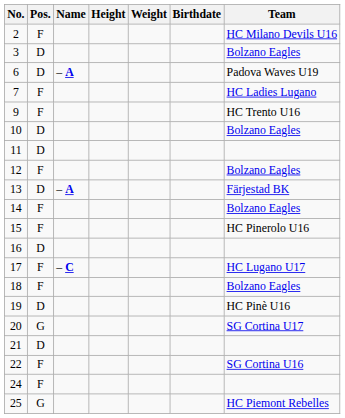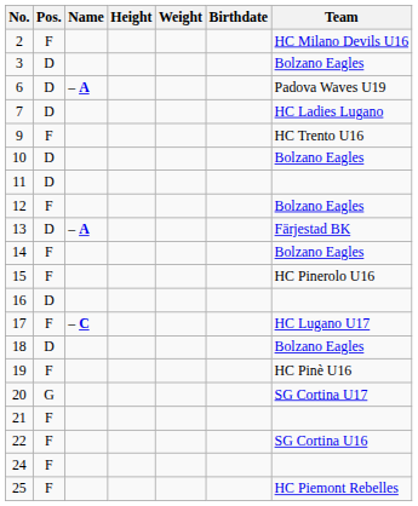 <table class="wikitable sortable" width="" style="font-size: 90%; text-align: center;">
 <tr>
 <th>No.</th>
 <th>Pos.</th>
 <th>Name</th>
 <th>Height</th>
 <th>Weight</th>
 <th>Birthdate</th>
 <th>Team</th>
 </tr>
 <tr>
 <td>2</td>
 <td>F</td>
 <td align=left></td>
 <td></td>
 <td></td>
 <td align=right></td>
 <td align=left> <a href='#'>HC Milano Devils U16</a></td>
 </tr>
 <tr>
 <td>3</td>
 <td>D</td>
 <td align=left></td>
 <td></td>
 <td></td>
 <td align=right></td>
 <td align=left> <a href='#'>Bolzano Eagles</a></td>
 </tr>
 <tr>
 <td>6</td>
 <td>D</td>
 <td align=left> – <a href='#'><strong>A</strong></a></td>
 <td></td>
 <td></td>
 <td align=right></td>
 <td align=left> Padova Waves U19</td>
 </tr>
 <tr>
 <td>7</td>
-<td>F</td>
+<td>D</td>
 <td align=left></td>
 <td></td>
 <td></td>
 <td align=right></td>
 <td align=left> <a href='#'>HC Ladies Lugano</a></td>
 </tr>
 <tr>
 <td>9</td>
 <td>F</td>
 <td align=left></td>
 <td></td>
 <td></td>
 <td align=right></td>
 <td align=left> HC Trento U16</td>
 </tr>
 <tr>
 <td>10</td>
 <td>D</td>
 <td align=left></td>
 <td></td>
 <td></td>
 <td align=right></td>
 <td align=left> <a href='#'>Bolzano Eagles</a></td>
 </tr>
 <tr>
 <td>11</td>
 <td>D</td>
 <td align=left></td>
 <td></td>
 <td></td>
 <td align=right></td>
 <td align=left> </td>
 </tr>
 <tr>
 <td>12</td>
 <td>F</td>
 <td align=left></td>
 <td></td>
 <td></td>
 <td align=right></td>
 <td align=left> <a href='#'>Bolzano Eagles</a></td>
 </tr>
 <tr>
 <td>13</td>
 <td>D</td>
 <td align=left> – <a href='#'><strong>A</strong></a></td>
 <td></td>
 <td></td>
 <td align=right></td>
 <td align=left> <a href='#'>Färjestad BK</a></td>
 </tr>
 <tr>
 <td>14</td>
 <td>F</td>
 <td align=left></td>
 <td></td>
 <td></td>
 <td align=right></td>
 <td align=left> <a href='#'>Bolzano Eagles</a></td>
 </tr>
 <tr>
 <td>15</td>
 <td>F</td>
 <td align=left></td>
 <td></td>
 <td></td>
 <td align=right></td>
 <td align=left> HC Pinerolo U16</td>
 </tr>
 <tr>
 <td>16</td>
 <td>D</td>
 <td align=left></td>
 <td></td>
 <td></td>
 <td align=right></td>
 <td align=left> </td>
 </tr>
 <tr>
 <td>17</td>
 <td>F</td>
 <td align=left> – <a href='#'><strong>C</strong></a></td>
 <td></td>
 <td></td>
 <td align=right></td>
 <td align=left> <a href='#'>HC Lugano U17</a></td>
 </tr>
 <tr>
 <td>18</td>
-<td>F</td>
+<td>D</td>
 <td align=left></td>
 <td></td>
 <td></td>
 <td align=right></td>
 <td align=left> <a href='#'>Bolzano Eagles</a></td>
 </tr>
 <tr>
 <td>19</td>
-<td>D</td>
+<td>F</td>
 <td align=left></td>
 <td></td>
 <td></td>
 <td align=right></td>
 <td align=left> HC Pinè U16</td>
 </tr>
 <tr>
 <td>20</td>
 <td>G</td>
 <td align=left></td>
 <td></td>
 <td></td>
 <td align=right></td>
 <td align=left> <a href='#'>SG Cortina U17</a></td>
 </tr>
 <tr>
 <td>21</td>
-<td>D</td>
+<td>F</td>
 <td align=left></td>
 <td></td>
 <td></td>
 <td align=right></td>
 <td align=left> </td>
 </tr>
 <tr>
 <td>22</td>
 <td>F</td>
 <td align=left></td>
 <td></td>
 <td></td>
 <td align=right></td>
 <td align=left> <a href='#'>SG Cortina U16</a></td>
 </tr>
 <tr>
 <td>24</td>
 <td>F</td>
 <td align=left></td>
 <td></td>
 <td></td>
 <td align=right></td>
 <td align=left> </td>
 </tr>
 <tr>
 <td>25</td>
-<td>G</td>
+<td>F</td>
 <td align=left></td>
 <td></td>
 <td></td>
 <td align=right></td>
 <td align=left> <a href='#'>HC Piemont Rebelles</a></td>
 </tr>
 </table>
